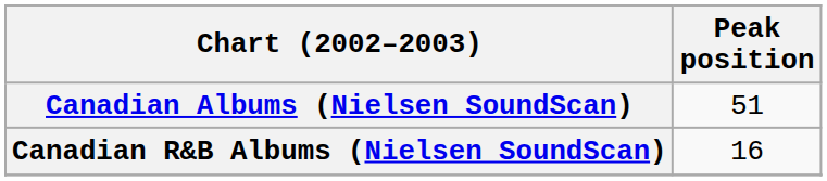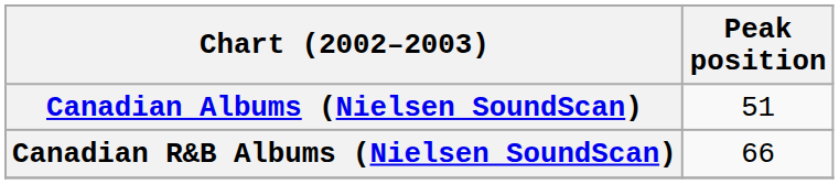 <table class="wikitable sortable plainrowheaders">
 <tr>
 <th>Chart (2002–2003)</th>
 <th>Peak<br>position</th>
 </tr>
 <tr>
 <th scope="row"><a href='#'>Canadian Albums</a> (<a href='#'>Nielsen SoundScan</a>)</th>
 <td align="center">51</td>
 </tr>
 <tr>
 <th scope="row">Canadian R&B Albums (<a href='#'>Nielsen SoundScan</a>)</th>
-<td style="text-align:center;">16</td>
+<td style="text-align:center;">66</td>
 </tr>
 <tr>
 </tr>
 <tr>
 </tr>
 <tr>
 </tr>
 <tr>
 </tr>
 <tr>
 </tr>
 <tr>
 </tr>
 <tr>
 </tr>
 <tr>
 </tr>
 </table>
